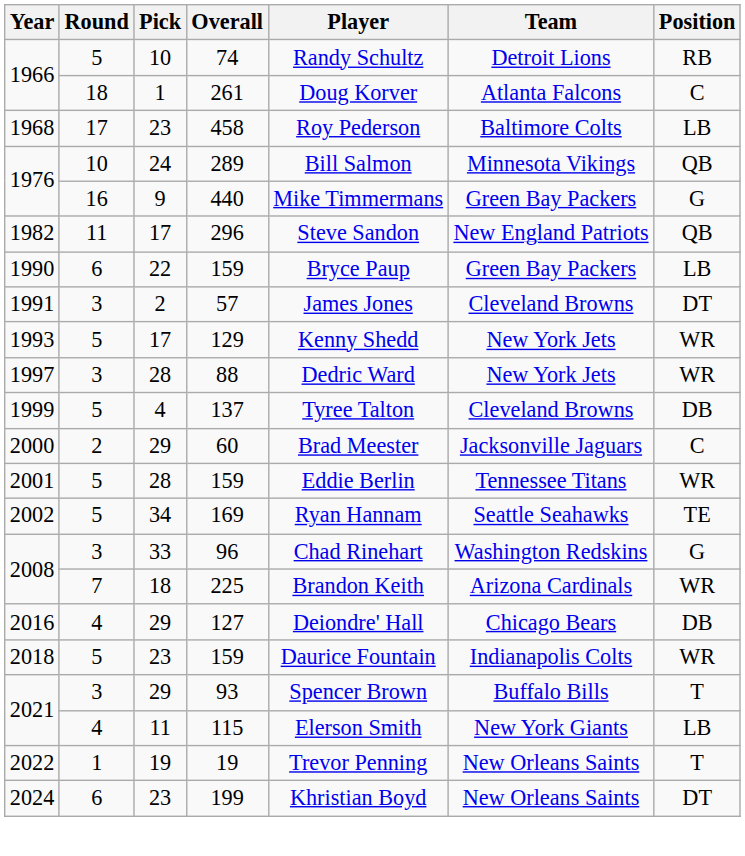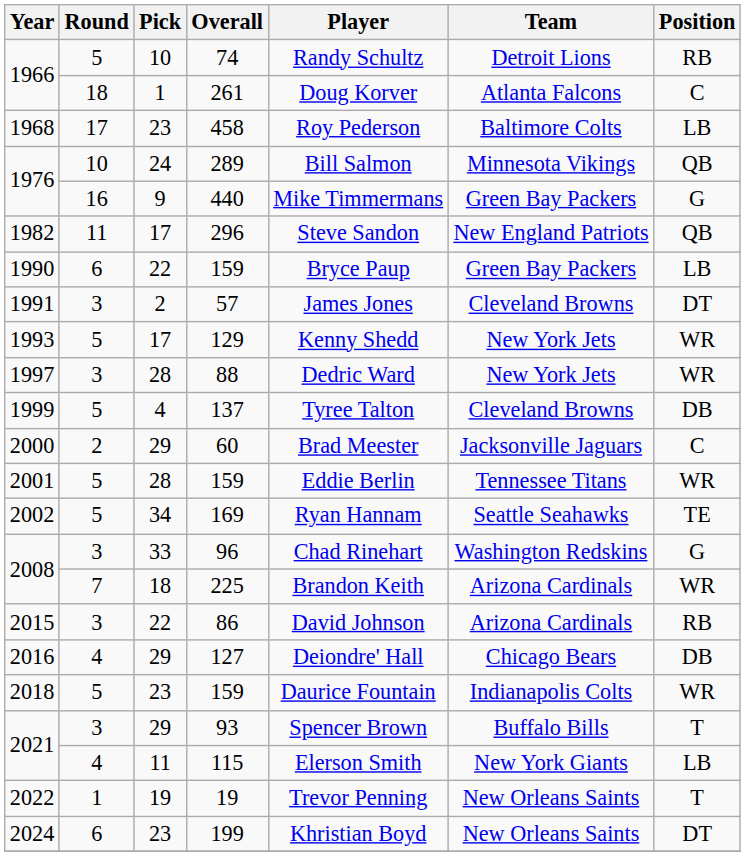 <table class="wikitable sortable" style="text-align: center;">
 <tr>
 <th>Year</th>
 <th>Round</th>
 <th>Pick</th>
 <th>Overall</th>
 <th>Player</th>
 <th>Team</th>
 <th>Position</th>
 </tr>
 <tr>
 <td rowspan="2">1966</td>
 <td>5</td>
 <td>10</td>
 <td>74</td>
 <td><a href='#'>Randy Schultz</a></td>
 <td><a href='#'>Detroit Lions</a></td>
 <td>RB</td>
 </tr>
 <tr>
 <td>18</td>
 <td>1</td>
 <td>261</td>
 <td><a href='#'>Doug Korver</a></td>
 <td><a href='#'>Atlanta Falcons</a></td>
 <td>C</td>
 </tr>
 <tr>
 <td>1968</td>
 <td>17</td>
 <td>23</td>
 <td>458</td>
 <td><a href='#'>Roy Pederson</a></td>
 <td><a href='#'>Baltimore Colts</a></td>
 <td>LB</td>
 </tr>
 <tr>
 <td rowspan="2">1976</td>
 <td>10</td>
 <td>24</td>
 <td>289</td>
 <td><a href='#'>Bill Salmon</a></td>
 <td><a href='#'>Minnesota Vikings</a></td>
 <td>QB</td>
 </tr>
 <tr>
 <td>16</td>
 <td>9</td>
 <td>440</td>
 <td><a href='#'>Mike Timmermans</a></td>
 <td><a href='#'>Green Bay Packers</a></td>
 <td>G</td>
 </tr>
 <tr>
 <td>1982</td>
 <td>11</td>
 <td>17</td>
 <td>296</td>
 <td><a href='#'>Steve Sandon</a></td>
 <td><a href='#'>New England Patriots</a></td>
 <td>QB</td>
 </tr>
 <tr>
 <td>1990</td>
 <td>6</td>
 <td>22</td>
 <td>159</td>
 <td><a href='#'>Bryce Paup</a></td>
 <td><a href='#'>Green Bay Packers</a></td>
 <td>LB</td>
 </tr>
 <tr>
 <td>1991</td>
 <td>3</td>
 <td>2</td>
 <td>57</td>
 <td><a href='#'>James Jones</a></td>
 <td><a href='#'>Cleveland Browns</a></td>
 <td>DT</td>
 </tr>
 <tr>
 <td>1993</td>
 <td>5</td>
 <td>17</td>
 <td>129</td>
 <td><a href='#'>Kenny Shedd</a></td>
 <td><a href='#'>New York Jets</a></td>
 <td>WR</td>
 </tr>
 <tr>
 <td>1997</td>
 <td>3</td>
 <td>28</td>
 <td>88</td>
 <td><a href='#'>Dedric Ward</a></td>
 <td><a href='#'>New York Jets</a></td>
 <td>WR</td>
 </tr>
 <tr>
 <td>1999</td>
 <td>5</td>
 <td>4</td>
 <td>137</td>
 <td><a href='#'>Tyree Talton</a></td>
 <td><a href='#'>Cleveland Browns</a></td>
 <td>DB</td>
 </tr>
 <tr>
 <td>2000</td>
 <td>2</td>
 <td>29</td>
 <td>60</td>
 <td><a href='#'>Brad Meester</a></td>
 <td><a href='#'>Jacksonville Jaguars</a></td>
 <td>C</td>
 </tr>
 <tr>
 <td>2001</td>
 <td>5</td>
 <td>28</td>
 <td>159</td>
 <td><a href='#'>Eddie Berlin</a></td>
 <td><a href='#'>Tennessee Titans</a></td>
 <td>WR</td>
 </tr>
 <tr>
 <td>2002</td>
 <td>5</td>
 <td>34</td>
 <td>169</td>
 <td><a href='#'>Ryan Hannam</a></td>
 <td><a href='#'>Seattle Seahawks</a></td>
 <td>TE</td>
 </tr>
 <tr>
 <td rowspan="2">2008</td>
 <td>3</td>
 <td>33</td>
 <td>96</td>
 <td><a href='#'>Chad Rinehart</a></td>
 <td><a href='#'>Washington Redskins</a></td>
 <td>G</td>
 </tr>
 <tr>
 <td>7</td>
 <td>18</td>
 <td>225</td>
 <td><a href='#'>Brandon Keith</a></td>
 <td><a href='#'>Arizona Cardinals</a></td>
 <td>WR</td>
 </tr>
 <tr>
+<td>2015</td>
+<td>3</td>
+<td>22</td>
+<td>86</td>
+<td><a href='#'>David Johnson</a></td>
+<td><a href='#'>Arizona Cardinals</a></td>
+<td>RB</td>
+</tr>
+<tr>
 <td>2016</td>
 <td>4</td>
 <td>29</td>
 <td>127</td>
 <td><a href='#'>Deiondre' Hall</a></td>
 <td><a href='#'>Chicago Bears</a></td>
 <td>DB</td>
 </tr>
 <tr>
 <td>2018</td>
 <td>5</td>
 <td>23</td>
 <td>159</td>
 <td><a href='#'>Daurice Fountain</a></td>
 <td><a href='#'>Indianapolis Colts</a></td>
 <td>WR</td>
 </tr>
 <tr>
 <td rowspan="2">2021</td>
 <td>3</td>
 <td>29</td>
 <td>93</td>
 <td><a href='#'>Spencer Brown</a></td>
 <td><a href='#'>Buffalo Bills</a></td>
 <td>T</td>
 </tr>
 <tr>
 <td>4</td>
 <td>11</td>
 <td>115</td>
 <td><a href='#'>Elerson Smith</a></td>
 <td><a href='#'>New York Giants</a></td>
 <td>LB</td>
 </tr>
 <tr>
 <td rowspan="1">2022</td>
 <td>1</td>
 <td>19</td>
 <td>19</td>
 <td><a href='#'>Trevor Penning</a></td>
 <td><a href='#'>New Orleans Saints</a></td>
 <td>T</td>
 </tr>
 <tr>
 <td>2024</td>
 <td>6</td>
 <td>23</td>
 <td>199</td>
 <td><a href='#'>Khristian Boyd</a></td>
 <td><a href='#'>New Orleans Saints</a></td>
 <td>DT</td>
 </tr>
 <tr>
 </tr>
 </table>
